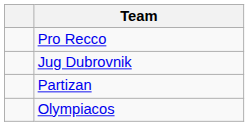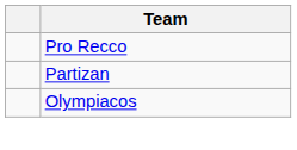 <table class="wikitable" style="text-align:center">
 <tr>
 <th width=25></th>
 <th width=220>Team</th>
 </tr>
 <tr>
 <td></td>
 <td align=left> <a href='#'>Pro Recco</a></td>
 </tr>
 <tr>
 <td></td>
-<td align=left> <a href='#'>Jug Dubrovnik</a></td>
-</tr>
-<tr>
-<td></td>
 <td align=left> <a href='#'>Partizan</a></td>
 </tr>
 <tr>
 <td></td>
 <td align=left> <a href='#'>Olympiacos</a></td>
 </tr>
 </table>
